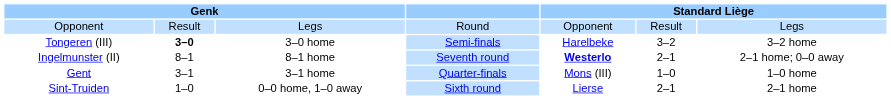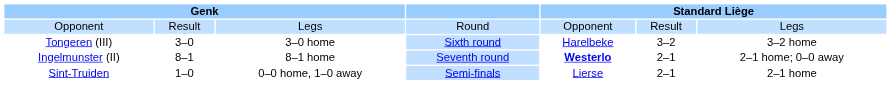 <table width="100%" style="text-align:center">
 <tr style="vertical-align:top; background:#9cf;">
 <th colspan=3 style="width:1*">Genk</th>
 <th></th>
 <th colspan=3 style="width:1*">Standard Liège</th>
 </tr>
 <tr style="vertical-align:top; background:#c1e0ff;">
 <td>Opponent</td>
 <td>Result</td>
 <td>Legs</td>
 <td style="background:#c1e0ff;">Round</td>
 <td>Opponent</td>
 <td>Result</td>
 <td>Legs</td>
 </tr>
 <tr>
 <td><a href='#'>Tongeren</a> (III)</td>
-<td><strong>3–0</strong></td>
+<td>3–0</td>
 <td>3–0 home</td>
-<td style="background:#c1e0ff;"><a href='#'>Semi-finals</a></td>
+<td style="background:#c1e0ff;"><a href='#'>Sixth round</a></td>
 <td><a href='#'>Harelbeke</a></td>
 <td>3–2</td>
 <td>3–2 home</td>
 </tr>
 <tr>
 <td><a href='#'>Ingelmunster</a> (II)</td>
 <td>8–1</td>
 <td>8–1 home</td>
 <td style="background:#c1e0ff;"><a href='#'>Seventh round</a></td>
 <td><strong><a href='#'>Westerlo</a></strong></td>
 <td>2–1</td>
 <td>2–1 home; 0–0 away</td>
 </tr>
 <tr>
-<td><a href='#'>Gent</a></td>
-<td>3–1</td>
-<td>3–1 home</td>
-<td style="background:#c1e0ff;"><a href='#'>Quarter-finals</a></td>
-<td><a href='#'>Mons</a> (III)</td>
-<td>1–0</td>
-<td>1–0 home</td>
-</tr>
-<tr>
 <td><a href='#'>Sint-Truiden</a></td>
 <td>1–0</td>
 <td>0–0 home, 1–0 away</td>
-<td style="background:#c1e0ff;"><a href='#'>Sixth round</a></td>
+<td style="background:#c1e0ff;"><a href='#'>Semi-finals</a></td>
 <td><a href='#'>Lierse</a></td>
 <td>2–1</td>
 <td>2–1 home</td>
 </tr>
 </table>
